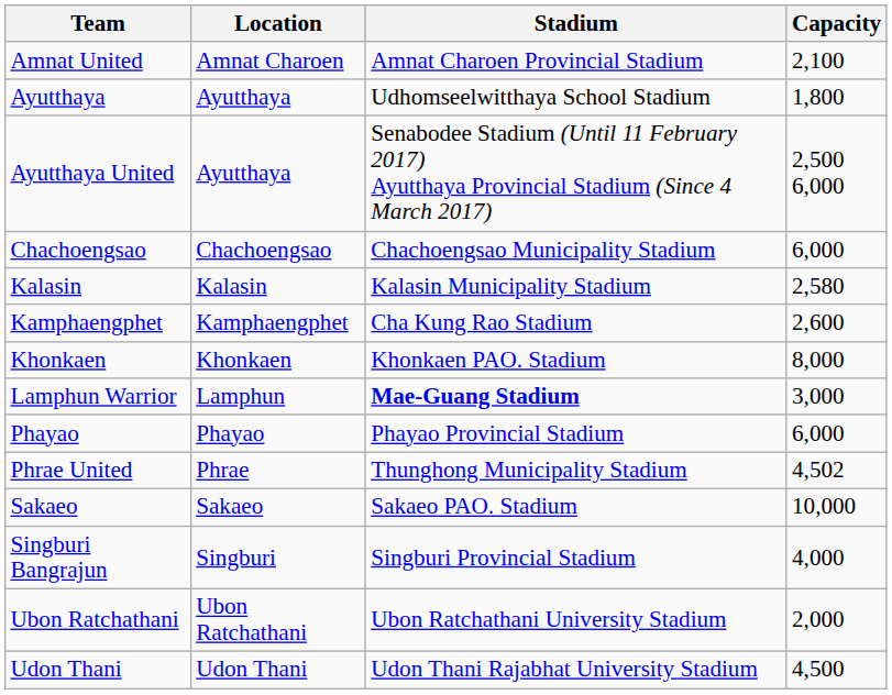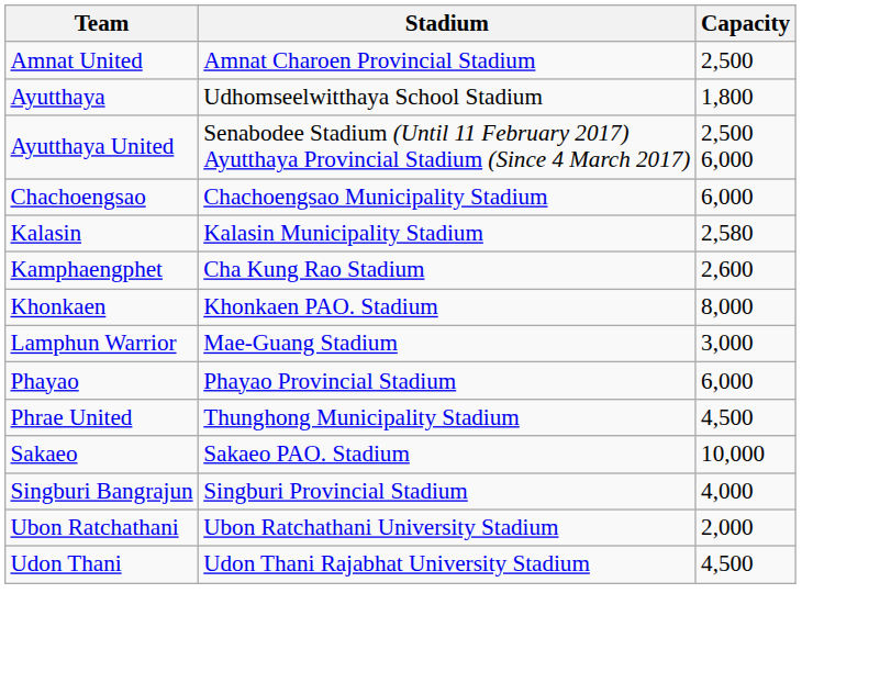 <table class="wikitable sortable">
 <tr>
 <th>Team</th>
-<th>Location</th>
 <th>Stadium</th>
 <th>Capacity</th>
 </tr>
 <tr>
 <td><a href='#'>Amnat United</a></td>
-<td><a href='#'>Amnat Charoen</a></td>
 <td><a href='#'>Amnat Charoen Provincial Stadium</a></td>
-<td>2,100</td>
+<td>2,500</td>
 </tr>
 <tr>
-<td><a href='#'>Ayutthaya</a></td>
 <td><a href='#'>Ayutthaya</a></td>
 <td>Udhomseelwitthaya School Stadium</td>
 <td>1,800</td>
 </tr>
 <tr>
 <td><a href='#'>Ayutthaya United</a></td>
-<td><a href='#'>Ayutthaya</a></td>
 <td>Senabodee Stadium <em>(Until 11 February 2017)</em><br><a href='#'>Ayutthaya Provincial Stadium</a> <em>(Since 4 March 2017)</em></td>
 <td>2,500<br>6,000</td>
 </tr>
 <tr>
-<td><a href='#'>Chachoengsao</a></td>
 <td><a href='#'>Chachoengsao</a></td>
 <td><a href='#'>Chachoengsao Municipality Stadium</a></td>
 <td>6,000</td>
 </tr>
 <tr>
 <td><a href='#'>Kalasin</a></td>
-<td><a href='#'>Kalasin</a></td>
 <td><a href='#'>Kalasin Municipality Stadium</a></td>
 <td>2,580</td>
 </tr>
 <tr>
-<td><a href='#'>Kamphaengphet</a></td>
 <td><a href='#'>Kamphaengphet</a></td>
 <td><a href='#'>Cha Kung Rao Stadium</a></td>
 <td>2,600</td>
 </tr>
 <tr>
 <td><a href='#'>Khonkaen</a></td>
-<td><a href='#'>Khonkaen</a></td>
 <td><a href='#'>Khonkaen PAO. Stadium</a></td>
 <td>8,000</td>
 </tr>
 <tr>
 <td><a href='#'>Lamphun Warrior</a></td>
-<td><a href='#'>Lamphun</a></td>
-<td><strong><a href='#'>Mae-Guang Stadium</a></strong></td>
+<td><a href='#'>Mae-Guang Stadium</a></td>
 <td>3,000</td>
 </tr>
 <tr>
-<td><a href='#'>Phayao</a></td>
 <td><a href='#'>Phayao</a></td>
 <td><a href='#'>Phayao Provincial Stadium</a></td>
 <td>6,000</td>
 </tr>
 <tr>
 <td><a href='#'>Phrae United</a></td>
-<td><a href='#'>Phrae</a></td>
 <td><a href='#'>Thunghong Municipality Stadium</a></td>
-<td>4,502</td>
+<td>4,500</td>
 </tr>
 <tr>
-<td><a href='#'>Sakaeo</a></td>
 <td><a href='#'>Sakaeo</a></td>
 <td><a href='#'>Sakaeo PAO. Stadium</a></td>
 <td>10,000</td>
 </tr>
 <tr>
 <td><a href='#'>Singburi Bangrajun</a></td>
-<td><a href='#'>Singburi</a></td>
 <td><a href='#'>Singburi Provincial Stadium</a></td>
 <td>4,000</td>
 </tr>
 <tr>
-<td><a href='#'>Ubon Ratchathani</a></td>
 <td><a href='#'>Ubon Ratchathani</a></td>
 <td><a href='#'>Ubon Ratchathani University Stadium</a></td>
 <td>2,000</td>
 </tr>
 <tr>
 <td><a href='#'>Udon Thani</a></td>
-<td><a href='#'>Udon Thani</a></td>
 <td><a href='#'>Udon Thani Rajabhat University Stadium</a></td>
 <td>4,500</td>
 </tr>
 </table>
